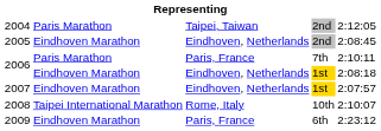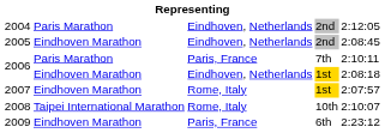 <table>
 <tr>
 <th colspan="5">Representing </th>
 </tr>
 <tr>
 <td>2004</td>
 <td><a href='#'>Paris Marathon</a></td>
-<td><a href='#'>Taipei, Taiwan</a></td>
+<td><a href='#'>Eindhoven</a>, <a href='#'>Netherlands</a></td>
 <td bgcolor="silver">2nd</td>
 <td>2:12:05</td>
 </tr>
 <tr>
 <td>2005</td>
 <td><a href='#'>Eindhoven Marathon</a></td>
 <td><a href='#'>Eindhoven</a>, <a href='#'>Netherlands</a></td>
 <td bgcolor="silver">2nd</td>
 <td>2:08:45</td>
 </tr>
 <tr>
 <td rowspan=2>2006</td>
 <td><a href='#'>Paris Marathon</a></td>
 <td><a href='#'>Paris, France</a></td>
 <td>7th</td>
 <td>2:10:11</td>
 </tr>
 <tr>
 <td><a href='#'>Eindhoven Marathon</a></td>
 <td><a href='#'>Eindhoven</a>, <a href='#'>Netherlands</a></td>
 <td bgcolor="gold">1st</td>
 <td>2:08:18</td>
 </tr>
 <tr>
 <td>2007</td>
 <td><a href='#'>Eindhoven Marathon</a></td>
-<td><a href='#'>Eindhoven</a>, <a href='#'>Netherlands</a></td>
+<td><a href='#'>Rome, Italy</a></td>
 <td bgcolor="gold">1st</td>
 <td>2:07:57</td>
 </tr>
 <tr>
 <td>2008</td>
 <td><a href='#'>Taipei International Marathon</a></td>
 <td><a href='#'>Rome, Italy</a></td>
 <td>10th</td>
 <td>2:10:07</td>
 </tr>
 <tr>
 <td>2009</td>
 <td><a href='#'>Eindhoven Marathon</a></td>
 <td><a href='#'>Paris, France</a></td>
 <td>6th</td>
 <td>2:23:12</td>
 </tr>
 </table>
